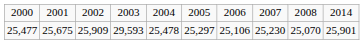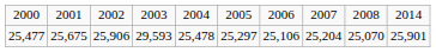 <table class="wikitable" style="text-align:center">
 <tr>
 <td>2000</td>
 <td>2001</td>
 <td>2002</td>
 <td>2003</td>
 <td>2004</td>
 <td>2005</td>
 <td>2006</td>
 <td>2007</td>
 <td>2008</td>
 <td>2014</td>
 </tr>
 <tr>
 <td>25,477</td>
 <td>25,675</td>
-<td>25,909</td>
+<td>25,906</td>
 <td>29,593</td>
 <td>25,478</td>
 <td>25,297</td>
 <td>25,106</td>
-<td>25,230</td>
+<td>25,204</td>
 <td>25,070</td>
 <td>25,901</td>
 </tr>
 </table>
